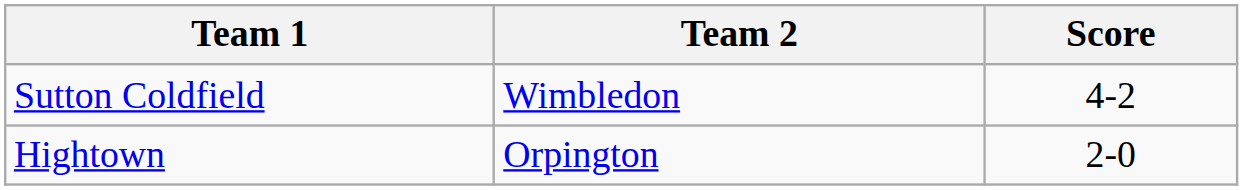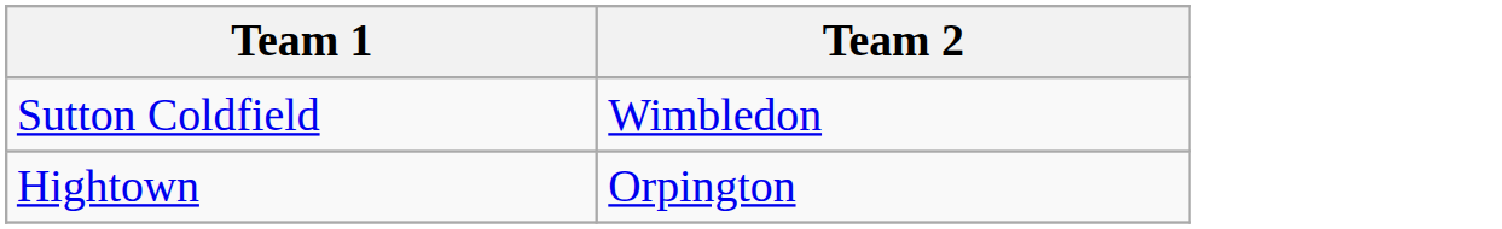 <table class="wikitable" style="font-size: 100%">
 <tr>
 <th width=200>Team 1</th>
 <th width=200>Team 2</th>
-<th width=100>Score</th>
 </tr>
 <tr>
 <td><a href='#'>Sutton Coldfield</a></td>
 <td><a href='#'>Wimbledon</a></td>
-<td align=center>4-2</td>
 </tr>
 <tr>
 <td><a href='#'>Hightown</a></td>
 <td><a href='#'>Orpington</a></td>
-<td align=center>2-0</td>
 </tr>
 </table>
